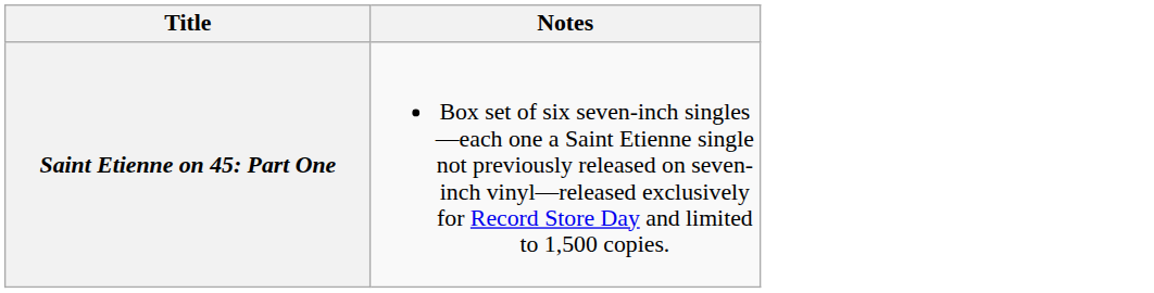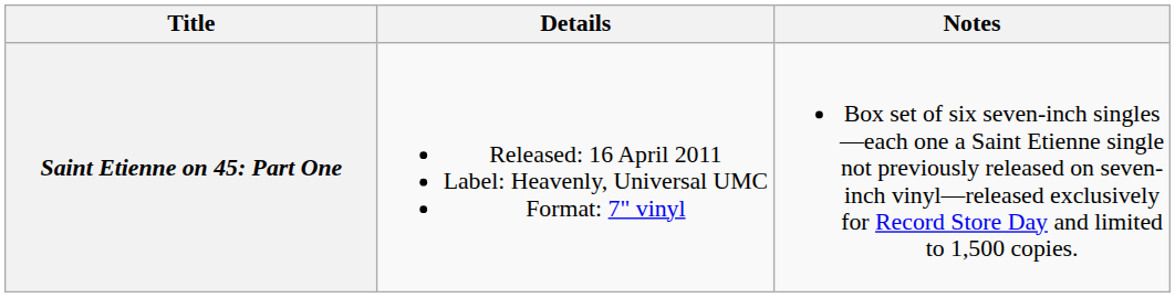 <table class="wikitable plainrowheaders" style="text-align:center">
 <tr>
 <th scope="col" style="width:15em;">Title</th>
+<th scope="col" style="width:16em;">Details</th>
 <th scope="col" style="width:16em;">Notes</th>
 </tr>
 <tr>
 <th scope="row"><em>Saint Etienne on 45: Part One</em></th>
+<td><br><ul><li>Released: 16 April 2011</li><li>Label: Heavenly, Universal UMC</li><li>Format: <a href='#'>7" vinyl</a></li></ul></td>
 <td><br><ul><li>Box set of six seven-inch singles—each one a Saint Etienne single not previously released on seven-inch vinyl—released exclusively for <a href='#'>Record Store Day</a> and limited to 1,500 copies.</li></ul></td>
 </tr>
 </table>
